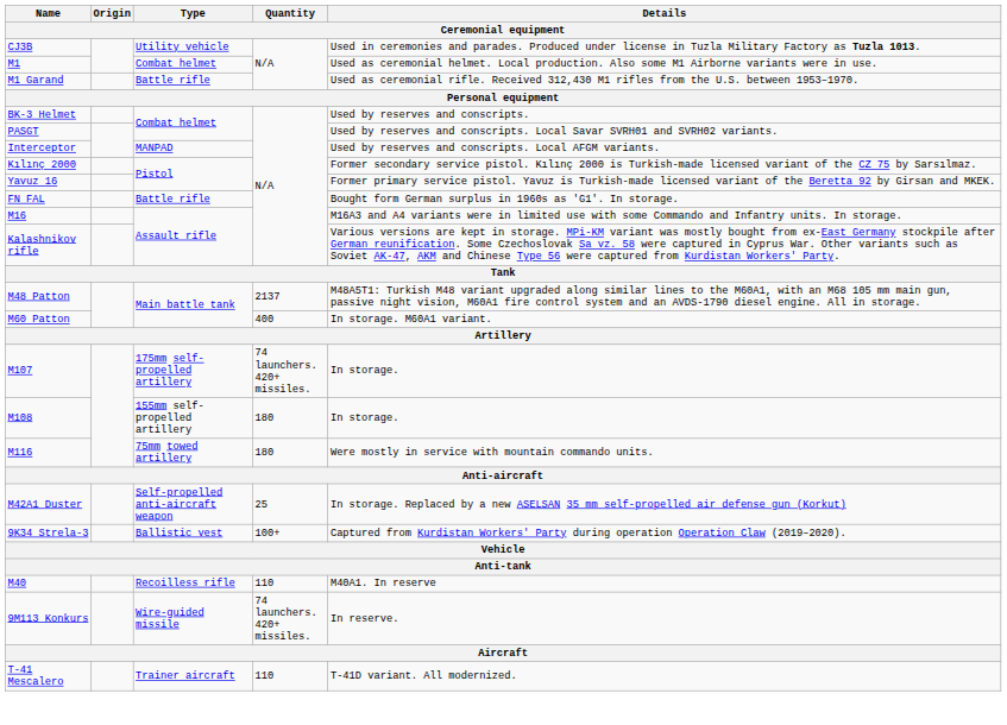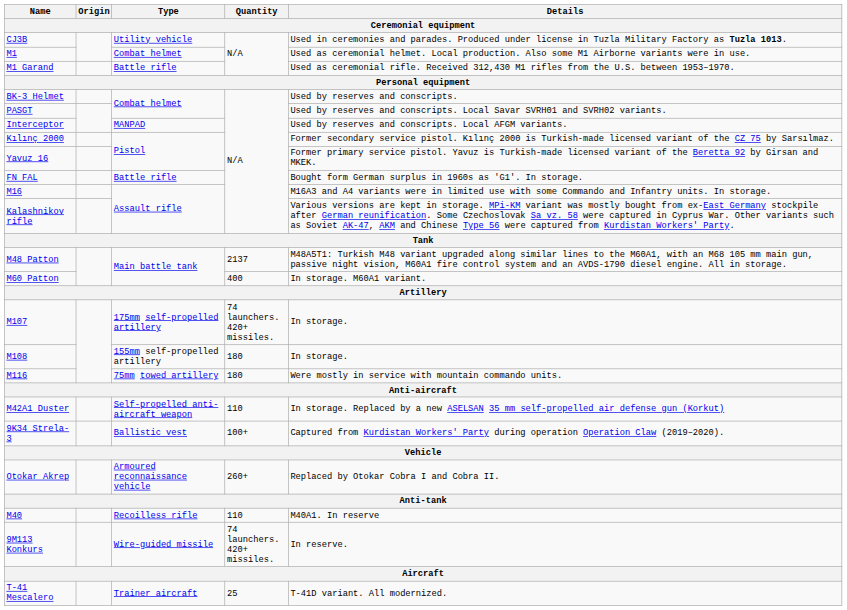 <table class="wikitable">
 <tr>
 <th>Name</th>
 <th>Origin</th>
 <th>Type</th>
 <th>Quantity</th>
 <th>Details</th>
 </tr>
 <tr>
 <th colspan="5">Ceremonial equipment</th>
 </tr>
 <tr>
 <td><a href='#'>CJ3B</a></td>
 <td rowspan="2"><br></td>
 <td><a href='#'>Utility vehicle</a></td>
 <td rowspan="3">N/A</td>
 <td>Used in ceremonies and parades. Produced under license in Tuzla Military Factory as <strong>Tuzla 1013</strong>.</td>
 </tr>
 <tr>
 <td><a href='#'>M1</a></td>
 <td><a href='#'>Combat helmet</a></td>
 <td>Used as ceremonial helmet. Local production. Also some M1 Airborne variants were in use.</td>
 </tr>
 <tr>
 <td><a href='#'>M1 Garand</a></td>
 <td></td>
 <td><a href='#'>Battle rifle</a></td>
 <td>Used as ceremonial rifle. Received 312,430 M1 rifles from the U.S. between 1953–1970.</td>
 </tr>
 <tr>
 <th colspan="5">Personal equipment</th>
 </tr>
 <tr>
 <td><a href='#'>BK-3 Helmet</a></td>
 <td></td>
 <td rowspan="2"><a href='#'>Combat helmet</a></td>
 <td rowspan="8">N/A</td>
 <td>Used by reserves and conscripts.</td>
 </tr>
 <tr>
 <td><a href='#'>PASGT</a></td>
 <td rowspan="2"><br></td>
 <td>Used by reserves and conscripts. Local Savar SVRH01 and SVRH02 variants.</td>
 </tr>
 <tr>
 <td><a href='#'>Interceptor</a></td>
 <td><a href='#'>MANPAD</a></td>
 <td>Used by reserves and conscripts. Local AFGM variants.</td>
 </tr>
 <tr>
 <td><a href='#'>Kılınç 2000</a></td>
 <td><br></td>
 <td rowspan="2"><a href='#'>Pistol</a></td>
 <td>Former secondary service pistol. Kılınç 2000 is Turkish-made licensed variant of the <a href='#'>CZ 75</a> by Sarsılmaz.</td>
 </tr>
 <tr>
 <td><a href='#'>Yavuz 16</a></td>
 <td><br></td>
 <td>Former primary service pistol. Yavuz is Turkish-made licensed variant of the <a href='#'>Beretta 92</a> by Girsan and MKEK.</td>
 </tr>
 <tr>
 <td><a href='#'>FN FAL</a></td>
 <td><br></td>
 <td><a href='#'>Battle rifle</a></td>
 <td>Bought form German surplus in 1960s as 'G1'. In storage.</td>
 </tr>
 <tr>
 <td><a href='#'>M16</a></td>
 <td></td>
 <td rowspan="2"><a href='#'>Assault rifle</a></td>
 <td>M16A3 and A4 variants were in limited use with some Commando and Infantry units. In storage.</td>
 </tr>
 <tr>
 <td><a href='#'>Kalashnikov rifle</a></td>
 <td></td>
 <td>Various versions are kept in storage. <a href='#'>MPi-KM</a> variant was mostly bought from ex-<a href='#'>East Germany</a> stockpile after <a href='#'>German reunification</a>. Some Czechoslovak <a href='#'>Sa vz. 58</a> were captured in Cyprus War. Other variants such as Soviet <a href='#'>AK-47</a>, <a href='#'>AKM</a> and Chinese <a href='#'>Type 56</a> were captured from <a href='#'>Kurdistan Workers' Party</a>.</td>
 </tr>
 <tr>
 <th colspan="5">Tank</th>
 </tr>
 <tr>
 <td><a href='#'>M48 Patton</a></td>
 <td rowspan="2"></td>
 <td rowspan="2"><a href='#'>Main battle tank</a></td>
 <td>2137</td>
 <td>M48A5T1: Turkish M48 variant upgraded along similar lines to the M60A1, with an M68 105 mm main gun, passive night vision, M60A1 fire control system and an AVDS-1790 diesel engine. All in storage.</td>
 </tr>
 <tr>
 <td><a href='#'>M60 Patton</a></td>
 <td>400</td>
 <td>In storage. M60A1 variant.</td>
 </tr>
 <tr>
 <th colspan="5">Artillery</th>
 </tr>
 <tr>
 <td><a href='#'>M107</a></td>
 <td rowspan="3"></td>
 <td><a href='#'>175mm</a> <a href='#'>self-propelled artillery</a></td>
 <td>74 launchers.<br>420+ missiles.</td>
 <td>In storage.</td>
 </tr>
 <tr>
 <td><a href='#'>M108</a></td>
 <td><a href='#'>155mm</a> self-propelled artillery</td>
 <td>180</td>
 <td>In storage.</td>
 </tr>
 <tr>
 <td><a href='#'>M116</a></td>
 <td><a href='#'>75mm</a> <a href='#'>towed artillery</a></td>
 <td>180</td>
 <td>Were mostly in service with mountain commando units.</td>
 </tr>
 <tr>
 <th colspan="5">Anti-aircraft</th>
 </tr>
 <tr>
 <td><a href='#'>M42A1 Duster</a></td>
 <td></td>
 <td><a href='#'>Self-propelled anti-aircraft weapon</a></td>
-<td>25</td>
+<td>110</td>
 <td>In storage. Replaced by a new <a href='#'>ASELSAN</a> <a href='#'>35 mm self-propelled air defense gun (Korkut)</a></td>
 </tr>
 <tr>
 <td><a href='#'>9K34 Strela-3</a></td>
 <td></td>
 <td><a href='#'>Ballistic vest</a></td>
 <td>100+</td>
 <td>Captured from <a href='#'>Kurdistan Workers' Party</a> during operation <a href='#'>Operation Claw</a> (2019–2020).</td>
 </tr>
 <tr>
 <th colspan="5">Vehicle</th>
+</tr>
+<tr>
+<td><a href='#'>Otokar Akrep</a></td>
+<td></td>
+<td><a href='#'>Armoured reconnaissance vehicle</a></td>
+<td>260+</td>
+<td>Replaced by Otokar Cobra I and Cobra II.</td>
 </tr>
 <tr>
 <th colspan="5">Anti-tank</th>
 </tr>
 <tr>
 <td><a href='#'>M40</a></td>
 <td></td>
 <td><a href='#'>Recoilless rifle</a></td>
 <td>110</td>
 <td>M40A1. In reserve</td>
 </tr>
 <tr>
 <td><a href='#'>9M113 Konkurs</a></td>
 <td></td>
 <td><a href='#'>Wire-guided missile</a></td>
 <td>74 launchers.<br>420+ missiles.</td>
 <td>In reserve.</td>
 </tr>
 <tr>
 <th colspan="5">Aircraft</th>
 </tr>
 <tr>
 <td><a href='#'>T-41 Mescalero</a></td>
 <td></td>
 <td><a href='#'>Trainer aircraft</a></td>
-<td>110</td>
+<td>25</td>
 <td>T-41D variant. All modernized.</td>
 </tr>
 </table>
